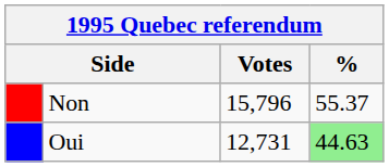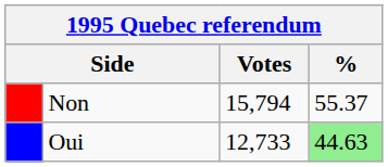 <table class="wikitable" style="font-size: 95%; clear:both">
 <tr style="background:#e9e9e9;">
 <th colspan=4><a href='#'>1995 Quebec referendum</a></th>
 </tr>
 <tr style="background:#e9e9e9;">
 <th colspan=2 style="width: 130px">Side</th>
 <th style="width: 50px">Votes</th>
 <th style="width: 40px">%</th>
 </tr>
 <tr>
 <td style="background:red;"></td>
 <td>Non</td>
-<td>15,796</td>
+<td>15,794</td>
 <td>55.37</td>
 </tr>
 <tr>
 <td style="background:blue;"></td>
 <td>Oui</td>
-<td>12,731</td>
+<td>12,733</td>
 <td style="background: lightgreen;">44.63</td>
 </tr>
 </table>
